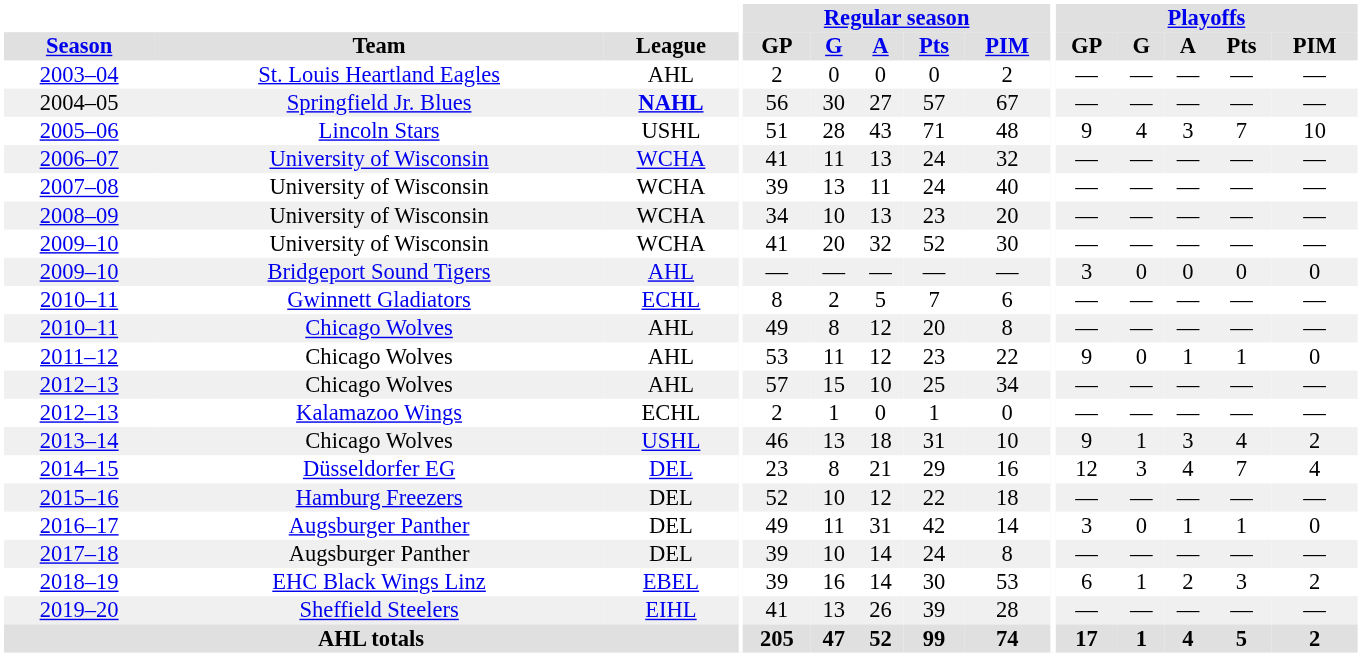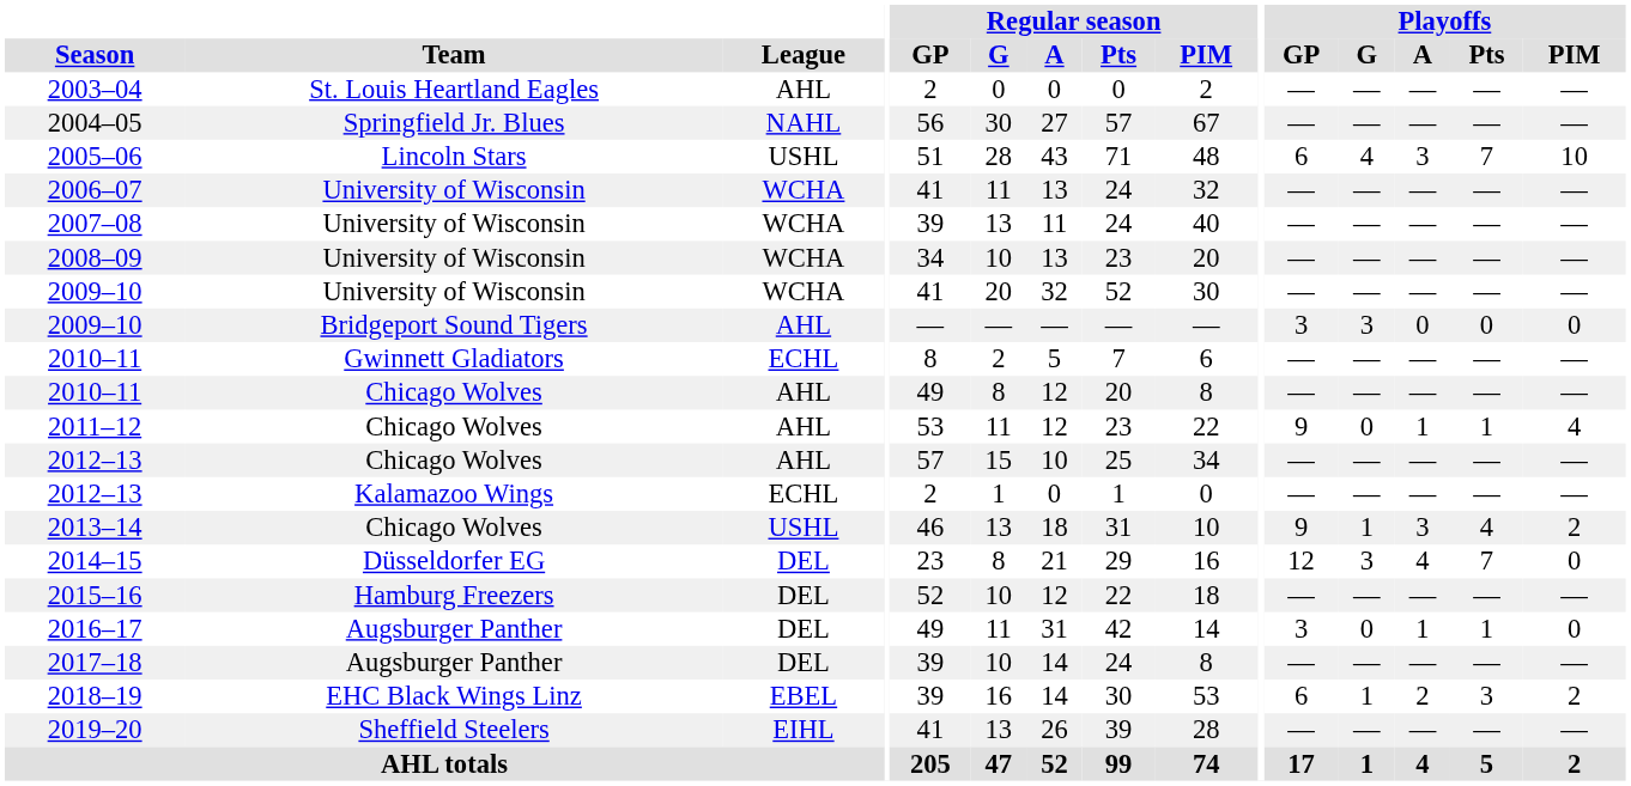 <table border="0" cellpadding="1" cellspacing="0" style="text-align:center; width:60em">
 <tr bgcolor="#e0e0e0">
 <th colspan="3" bgcolor="#ffffff"></th>
 <th rowspan="99" bgcolor="#ffffff"></th>
 <th colspan="5"><a href='#'>Regular season</a></th>
 <th rowspan="99" bgcolor="#ffffff"></th>
 <th colspan="5"><a href='#'>Playoffs</a></th>
 </tr>
 <tr bgcolor="#e0e0e0">
 <th><a href='#'>Season</a></th>
 <th>Team</th>
 <th>League</th>
 <th>GP</th>
 <th><a href='#'>G</a></th>
 <th><a href='#'>A</a></th>
 <th><a href='#'>Pts</a></th>
 <th><a href='#'>PIM</a></th>
 <th>GP</th>
 <th>G</th>
 <th>A</th>
 <th>Pts</th>
 <th>PIM</th>
 </tr>
 <tr>
 <td><a href='#'>2003–04</a></td>
 <td><a href='#'>St. Louis Heartland Eagles</a></td>
 <td>AHL</td>
 <td>2</td>
 <td>0</td>
 <td>0</td>
 <td>0</td>
 <td>2</td>
 <td>—</td>
 <td>—</td>
 <td>—</td>
 <td>—</td>
 <td>—</td>
 </tr>
 <tr bgcolor="#f0f0f0">
 <td 2004-05 NAHL season>2004–05</td>
 <td><a href='#'>Springfield Jr. Blues</a></td>
-<td><strong><a href='#'>NAHL</a></strong></td>
+<td><a href='#'>NAHL</a></td>
 <td>56</td>
 <td>30</td>
 <td>27</td>
 <td>57</td>
 <td>67</td>
 <td>—</td>
 <td>—</td>
 <td>—</td>
 <td>—</td>
 <td>—</td>
 </tr>
 <tr>
 <td><a href='#'>2005–06</a></td>
 <td><a href='#'>Lincoln Stars</a></td>
 <td>USHL</td>
 <td>51</td>
 <td>28</td>
 <td>43</td>
 <td>71</td>
 <td>48</td>
-<td>9</td>
+<td>6</td>
 <td>4</td>
 <td>3</td>
 <td>7</td>
 <td>10</td>
 </tr>
 <tr bgcolor="#f0f0f0">
 <td><a href='#'>2006–07</a></td>
 <td><a href='#'>University of Wisconsin</a></td>
 <td><a href='#'>WCHA</a></td>
 <td>41</td>
 <td>11</td>
 <td>13</td>
 <td>24</td>
 <td>32</td>
 <td>—</td>
 <td>—</td>
 <td>—</td>
 <td>—</td>
 <td>—</td>
 </tr>
 <tr>
 <td><a href='#'>2007–08</a></td>
 <td>University of Wisconsin</td>
 <td>WCHA</td>
 <td>39</td>
 <td>13</td>
 <td>11</td>
 <td>24</td>
 <td>40</td>
 <td>—</td>
 <td>—</td>
 <td>—</td>
 <td>—</td>
 <td>—</td>
 </tr>
 <tr bgcolor="#f0f0f0">
 <td><a href='#'>2008–09</a></td>
 <td>University of Wisconsin</td>
 <td>WCHA</td>
 <td>34</td>
 <td>10</td>
 <td>13</td>
 <td>23</td>
 <td>20</td>
 <td>—</td>
 <td>—</td>
 <td>—</td>
 <td>—</td>
 <td>—</td>
 </tr>
 <tr>
 <td><a href='#'>2009–10</a></td>
 <td>University of Wisconsin</td>
 <td>WCHA</td>
 <td>41</td>
 <td>20</td>
 <td>32</td>
 <td>52</td>
 <td>30</td>
 <td>—</td>
 <td>—</td>
 <td>—</td>
 <td>—</td>
 <td>—</td>
 </tr>
 <tr bgcolor="#f0f0f0">
 <td><a href='#'>2009–10</a></td>
 <td><a href='#'>Bridgeport Sound Tigers</a></td>
 <td><a href='#'>AHL</a></td>
 <td>—</td>
 <td>—</td>
 <td>—</td>
 <td>—</td>
 <td>—</td>
 <td>3</td>
-<td>0</td>
+<td>3</td>
 <td>0</td>
 <td>0</td>
 <td>0</td>
 </tr>
 <tr>
 <td><a href='#'>2010–11</a></td>
 <td><a href='#'>Gwinnett Gladiators</a></td>
 <td><a href='#'>ECHL</a></td>
 <td>8</td>
 <td>2</td>
 <td>5</td>
 <td>7</td>
 <td>6</td>
 <td>—</td>
 <td>—</td>
 <td>—</td>
 <td>—</td>
 <td>—</td>
 </tr>
 <tr bgcolor="#f0f0f0">
 <td><a href='#'>2010–11</a></td>
 <td><a href='#'>Chicago Wolves</a></td>
 <td>AHL</td>
 <td>49</td>
 <td>8</td>
 <td>12</td>
 <td>20</td>
 <td>8</td>
 <td>—</td>
 <td>—</td>
 <td>—</td>
 <td>—</td>
 <td>—</td>
 </tr>
 <tr>
 <td><a href='#'>2011–12</a></td>
 <td>Chicago Wolves</td>
 <td>AHL</td>
 <td>53</td>
 <td>11</td>
 <td>12</td>
 <td>23</td>
 <td>22</td>
 <td>9</td>
 <td>0</td>
 <td>1</td>
 <td>1</td>
-<td>0</td>
+<td>4</td>
 </tr>
 <tr bgcolor="#f0f0f0">
 <td><a href='#'>2012–13</a></td>
 <td>Chicago Wolves</td>
 <td>AHL</td>
 <td>57</td>
 <td>15</td>
 <td>10</td>
 <td>25</td>
 <td>34</td>
 <td>—</td>
 <td>—</td>
 <td>—</td>
 <td>—</td>
 <td>—</td>
 </tr>
 <tr>
 <td><a href='#'>2012–13</a></td>
 <td><a href='#'>Kalamazoo Wings</a></td>
 <td>ECHL</td>
 <td>2</td>
 <td>1</td>
 <td>0</td>
 <td>1</td>
 <td>0</td>
 <td>—</td>
 <td>—</td>
 <td>—</td>
 <td>—</td>
 <td>—</td>
 </tr>
 <tr bgcolor="#f0f0f0">
 <td><a href='#'>2013–14</a></td>
 <td>Chicago Wolves</td>
 <td><a href='#'>USHL</a></td>
 <td>46</td>
 <td>13</td>
 <td>18</td>
 <td>31</td>
 <td>10</td>
 <td>9</td>
 <td>1</td>
 <td>3</td>
 <td>4</td>
 <td>2</td>
 </tr>
 <tr>
 <td><a href='#'>2014–15</a></td>
 <td><a href='#'>Düsseldorfer EG</a></td>
 <td><a href='#'>DEL</a></td>
 <td>23</td>
 <td>8</td>
 <td>21</td>
 <td>29</td>
 <td>16</td>
 <td>12</td>
 <td>3</td>
 <td>4</td>
 <td>7</td>
-<td>4</td>
+<td>0</td>
 </tr>
 <tr bgcolor="#f0f0f0">
 <td><a href='#'>2015–16</a></td>
 <td><a href='#'>Hamburg Freezers</a></td>
 <td>DEL</td>
 <td>52</td>
 <td>10</td>
 <td>12</td>
 <td>22</td>
 <td>18</td>
 <td>—</td>
 <td>—</td>
 <td>—</td>
 <td>—</td>
 <td>—</td>
 </tr>
 <tr>
 <td><a href='#'>2016–17</a></td>
 <td><a href='#'>Augsburger Panther</a></td>
 <td>DEL</td>
 <td>49</td>
 <td>11</td>
 <td>31</td>
 <td>42</td>
 <td>14</td>
 <td>3</td>
 <td>0</td>
 <td>1</td>
 <td>1</td>
 <td>0</td>
 </tr>
 <tr bgcolor="#f0f0f0">
 <td><a href='#'>2017–18</a></td>
 <td>Augsburger Panther</td>
 <td>DEL</td>
 <td>39</td>
 <td>10</td>
 <td>14</td>
 <td>24</td>
 <td>8</td>
 <td>—</td>
 <td>—</td>
 <td>—</td>
 <td>—</td>
 <td>—</td>
 </tr>
 <tr>
 <td><a href='#'>2018–19</a></td>
 <td><a href='#'>EHC Black Wings Linz</a></td>
 <td><a href='#'>EBEL</a></td>
 <td>39</td>
 <td>16</td>
 <td>14</td>
 <td>30</td>
 <td>53</td>
 <td>6</td>
 <td>1</td>
 <td>2</td>
 <td>3</td>
 <td>2</td>
 </tr>
 <tr>
 </tr>
 <tr bgcolor="#f0f0f0">
 <td><a href='#'>2019–20</a></td>
 <td><a href='#'>Sheffield Steelers</a></td>
 <td><a href='#'>EIHL</a></td>
 <td>41</td>
 <td>13</td>
 <td>26</td>
 <td>39</td>
 <td>28</td>
 <td>—</td>
 <td>—</td>
 <td>—</td>
 <td>—</td>
 <td>—</td>
 </tr>
 <tr bgcolor="#e0e0e0">
 <th colspan="3">AHL totals</th>
 <th>205</th>
 <th>47</th>
 <th>52</th>
 <th>99</th>
 <th>74</th>
 <th>17</th>
 <th>1</th>
 <th>4</th>
 <th>5</th>
 <th>2</th>
 </tr>
 </table>
